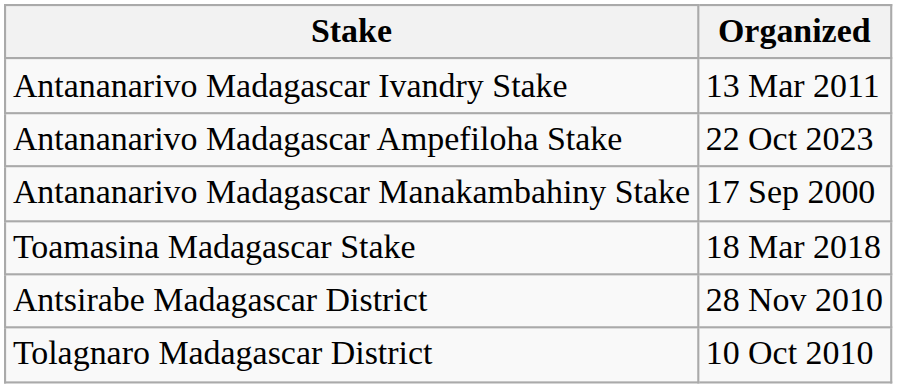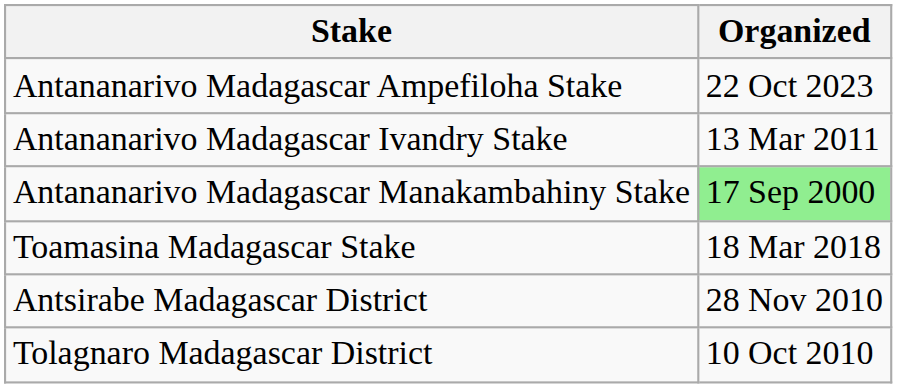 <table class="wikitable sortable">
 <tr>
 <th>Stake</th>
 <th data-sort-type=date>Organized</th>
 </tr>
 <tr>
+<td>Antananarivo Madagascar Ampefiloha Stake</td>
+<td>22 Oct 2023</td>
+</tr>
+<tr>
 <td>Antananarivo Madagascar Ivandry Stake</td>
 <td>13 Mar 2011</td>
 </tr>
 <tr>
-<td>Antananarivo Madagascar Ampefiloha Stake</td>
-<td>22 Oct 2023</td>
-</tr>
-<tr>
 <td>Antananarivo Madagascar Manakambahiny Stake</td>
-<td>17 Sep 2000</td>
+<td style="background: lightgreen;">17 Sep 2000</td>
 </tr>
 <tr>
 <td>Toamasina Madagascar Stake</td>
 <td>18 Mar 2018</td>
 </tr>
 <tr>
 <td>Antsirabe Madagascar District</td>
 <td>28 Nov 2010</td>
 </tr>
 <tr>
 <td>Tolagnaro Madagascar District</td>
 <td>10 Oct 2010</td>
 </tr>
 </table>
